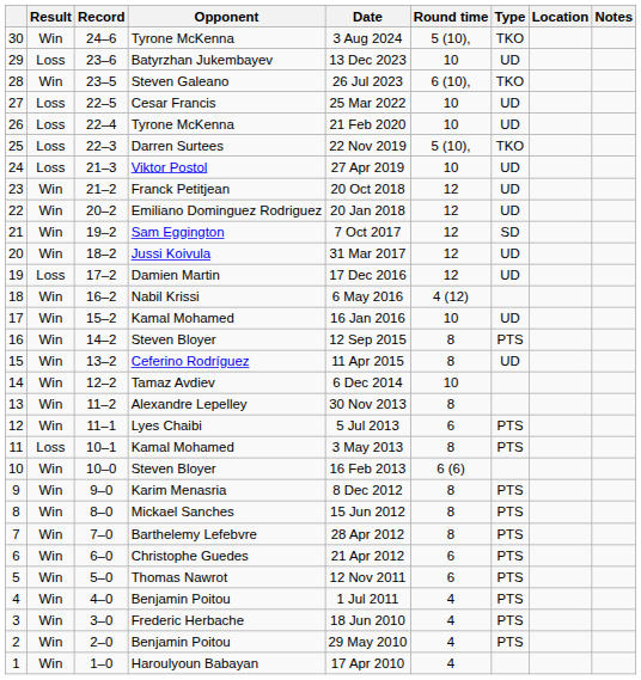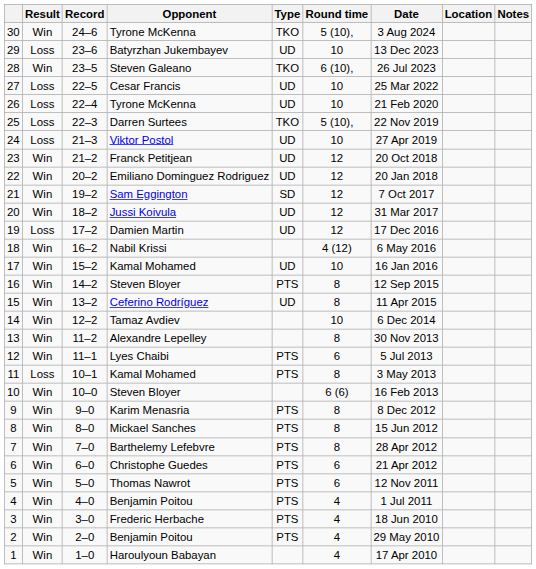 <table class="wikitable" style="text-align:center; font-size:95%">
 <tr>
 <th></th>
 <th>Result</th>
 <th>Record</th>
 <th>Opponent</th>
+<th>Type</th>
+<th>Round time</th>
 <th>Date</th>
-<th>Round time</th>
-<th>Type</th>
 <th>Location</th>
 <th>Notes</th>
 </tr>
 <tr>
 <td>30</td>
 <td>Win</td>
 <td>24–6</td>
 <td style="text-align:left;">Tyrone McKenna</td>
+<td>TKO</td>
+<td>5 (10), </td>
 <td>3 Aug 2024</td>
-<td>5 (10), </td>
-<td>TKO</td>
 <td style="text-align:left;"></td>
 <td></td>
 </tr>
 <tr>
 <td>29</td>
 <td>Loss</td>
 <td>23–6</td>
 <td style="text-align:left;">Batyrzhan Jukembayev</td>
+<td>UD</td>
+<td>10</td>
 <td>13 Dec 2023</td>
-<td>10</td>
-<td>UD</td>
 <td style="text-align:left;"></td>
 <td></td>
 </tr>
 <tr>
 <td>28</td>
 <td>Win</td>
 <td>23–5</td>
 <td style="text-align:left;">Steven Galeano</td>
+<td>TKO</td>
+<td>6 (10), </td>
 <td>26 Jul 2023</td>
-<td>6 (10), </td>
-<td>TKO</td>
 <td style="text-align:left;"></td>
 <td></td>
 </tr>
 <tr>
 <td>27</td>
 <td>Loss</td>
 <td>22–5</td>
 <td style="text-align:left;">Cesar Francis</td>
+<td>UD</td>
+<td>10</td>
 <td>25 Mar 2022</td>
-<td>10</td>
-<td>UD</td>
 <td style="text-align:left;"></td>
 <td></td>
 </tr>
 <tr>
 <td>26</td>
 <td>Loss</td>
 <td>22–4</td>
 <td style="text-align:left;">Tyrone McKenna</td>
+<td>UD</td>
+<td>10</td>
 <td>21 Feb 2020</td>
-<td>10</td>
-<td>UD</td>
 <td style="text-align:left;"></td>
 <td align="left"></td>
 </tr>
 <tr>
 <td>25</td>
 <td>Loss</td>
 <td>22–3</td>
 <td style="text-align:left;">Darren Surtees</td>
+<td>TKO</td>
+<td>5 (10), </td>
 <td>22 Nov 2019</td>
-<td>5 (10), </td>
-<td>TKO</td>
 <td style="text-align:left;"></td>
 <td style="text-align:left;"></td>
 </tr>
 <tr>
 <td>24</td>
 <td>Loss</td>
 <td>21–3</td>
 <td style="text-align:left;"><a href='#'>Viktor Postol</a></td>
+<td>UD</td>
+<td>10</td>
 <td>27 Apr 2019</td>
-<td>10</td>
-<td>UD</td>
 <td style="text-align:left;"></td>
 <td></td>
 </tr>
 <tr>
 <td>23</td>
 <td>Win</td>
 <td>21–2</td>
 <td style="text-align:left;">Franck Petitjean</td>
+<td>UD</td>
+<td>12</td>
 <td>20 Oct 2018</td>
-<td>12</td>
-<td>UD</td>
 <td style="text-align:left;"></td>
 <td style="text-align:left;"></td>
 </tr>
 <tr>
 <td>22</td>
 <td>Win</td>
 <td>20–2</td>
 <td style="text-align:left;">Emiliano Dominguez Rodriguez</td>
+<td>UD</td>
+<td>12</td>
 <td>20 Jan 2018</td>
-<td>12</td>
-<td>UD</td>
 <td style="text-align:left;"></td>
 <td style="text-align:left;"></td>
 </tr>
 <tr>
 <td>21</td>
 <td>Win</td>
 <td>19–2</td>
 <td style="text-align:left;"><a href='#'>Sam Eggington</a></td>
+<td>SD</td>
+<td>12</td>
 <td>7 Oct 2017</td>
-<td>12</td>
-<td>SD</td>
 <td style="text-align:left;"></td>
 <td style="text-align:left;"></td>
 </tr>
 <tr>
 <td>20</td>
 <td>Win</td>
 <td>18–2</td>
 <td style="text-align:left;"><a href='#'>Jussi Koivula</a></td>
+<td>UD</td>
+<td>12</td>
 <td>31 Mar 2017</td>
-<td>12</td>
-<td>UD</td>
 <td style="text-align:left;"></td>
 <td style="text-align:left;"></td>
 </tr>
 <tr>
 <td>19</td>
 <td>Loss</td>
 <td>17–2</td>
 <td style="text-align:left;">Damien Martin</td>
+<td>UD</td>
+<td>12</td>
 <td>17 Dec 2016</td>
-<td>12</td>
-<td>UD</td>
 <td style="text-align:left;"></td>
 <td style="text-align:left;"></td>
 </tr>
 <tr>
 <td>18</td>
 <td>Win</td>
 <td>16–2</td>
 <td style="text-align:left;">Nabil Krissi</td>
+<td></td>
+<td>4 (12)</td>
 <td>6 May 2016</td>
-<td>4 (12)</td>
-<td></td>
 <td style="text-align:left;"></td>
 <td style="text-align:left;"></td>
 </tr>
 <tr>
 <td>17</td>
 <td>Win</td>
 <td>15–2</td>
 <td style="text-align:left;">Kamal Mohamed</td>
+<td>UD</td>
+<td>10</td>
 <td>16 Jan 2016</td>
-<td>10</td>
-<td>UD</td>
 <td style="text-align:left;"></td>
 <td style="text-align:left;"></td>
 </tr>
 <tr>
 <td>16</td>
 <td>Win</td>
 <td>14–2</td>
 <td style="text-align:left;">Steven Bloyer</td>
+<td>PTS</td>
+<td>8</td>
 <td>12 Sep 2015</td>
-<td>8</td>
-<td>PTS</td>
 <td style="text-align:left;"></td>
 <td style="text-align:left;"></td>
 </tr>
 <tr>
 <td>15</td>
 <td>Win</td>
 <td>13–2</td>
 <td style="text-align:left;"><a href='#'>Ceferino Rodríguez</a></td>
+<td>UD</td>
+<td>8</td>
 <td>11 Apr 2015</td>
-<td>8</td>
-<td>UD</td>
 <td style="text-align:left;"></td>
 <td></td>
 </tr>
 <tr>
 <td>14</td>
 <td>Win</td>
 <td>12–2</td>
 <td style="text-align:left;">Tamaz Avdiev</td>
+<td></td>
+<td>10</td>
 <td>6 Dec 2014</td>
-<td>10</td>
-<td></td>
 <td style="text-align:left;"></td>
 <td></td>
 </tr>
 <tr>
 <td>13</td>
 <td>Win</td>
 <td>11–2</td>
 <td style="text-align:left;">Alexandre Lepelley</td>
+<td></td>
+<td>8</td>
 <td>30 Nov 2013</td>
-<td>8</td>
-<td></td>
 <td style="text-align:left;"></td>
 <td></td>
 </tr>
 <tr>
 <td>12</td>
 <td>Win</td>
 <td>11–1</td>
 <td style="text-align:left;">Lyes Chaibi</td>
+<td>PTS</td>
+<td>6</td>
 <td>5 Jul 2013</td>
-<td>6</td>
-<td>PTS</td>
 <td style="text-align:left;"></td>
 <td></td>
 </tr>
 <tr>
 <td>11</td>
 <td>Loss</td>
 <td>10–1</td>
 <td style="text-align:left;">Kamal Mohamed</td>
+<td>PTS</td>
+<td>8</td>
 <td>3 May 2013</td>
-<td>8</td>
-<td>PTS</td>
 <td style="text-align:left;"></td>
 <td></td>
 </tr>
 <tr>
 <td>10</td>
 <td>Win</td>
 <td>10–0</td>
 <td style="text-align:left;">Steven Bloyer</td>
+<td></td>
+<td>6 (6)</td>
 <td>16 Feb 2013</td>
-<td>6 (6)</td>
-<td></td>
 <td style="text-align:left;"></td>
 <td></td>
 </tr>
 <tr>
 <td>9</td>
 <td>Win</td>
 <td>9–0</td>
 <td style="text-align:left;">Karim Menasria</td>
+<td>PTS</td>
+<td>8</td>
 <td>8 Dec 2012</td>
-<td>8</td>
-<td>PTS</td>
 <td style="text-align:left;"></td>
 <td></td>
 </tr>
 <tr>
 <td>8</td>
 <td>Win</td>
 <td>8–0</td>
 <td style="text-align:left;">Mickael Sanches</td>
+<td>PTS</td>
+<td>8</td>
 <td>15 Jun 2012</td>
-<td>8</td>
-<td>PTS</td>
 <td style="text-align:left;"></td>
 <td></td>
 </tr>
 <tr>
 <td>7</td>
 <td>Win</td>
 <td>7–0</td>
 <td style="text-align:left;">Barthelemy Lefebvre</td>
+<td>PTS</td>
+<td>8</td>
 <td>28 Apr 2012</td>
-<td>8</td>
-<td>PTS</td>
 <td style="text-align:left;"></td>
 <td></td>
 </tr>
 <tr>
 <td>6</td>
 <td>Win</td>
 <td>6–0</td>
 <td style="text-align:left;">Christophe Guedes</td>
+<td>PTS</td>
+<td>6</td>
 <td>21 Apr 2012</td>
-<td>6</td>
-<td>PTS</td>
 <td style="text-align:left;"></td>
 <td></td>
 </tr>
 <tr>
 <td>5</td>
 <td>Win</td>
 <td>5–0</td>
 <td style="text-align:left;">Thomas Nawrot</td>
+<td>PTS</td>
+<td>6</td>
 <td>12 Nov 2011</td>
-<td>6</td>
-<td>PTS</td>
 <td style="text-align:left;"></td>
 <td></td>
 </tr>
 <tr>
 <td>4</td>
 <td>Win</td>
 <td>4–0</td>
 <td style="text-align:left;">Benjamin Poitou</td>
+<td>PTS</td>
+<td>4</td>
 <td>1 Jul 2011</td>
-<td>4</td>
-<td>PTS</td>
 <td style="text-align:left;"></td>
 <td></td>
 </tr>
 <tr>
 <td>3</td>
 <td>Win</td>
 <td>3–0</td>
 <td style="text-align:left;">Frederic Herbache</td>
+<td>PTS</td>
+<td>4</td>
 <td>18 Jun 2010</td>
-<td>4</td>
-<td>PTS</td>
 <td style="text-align:left;"></td>
 <td></td>
 </tr>
 <tr>
 <td>2</td>
 <td>Win</td>
 <td>2–0</td>
 <td style="text-align:left;">Benjamin Poitou</td>
+<td>PTS</td>
+<td>4</td>
 <td>29 May 2010</td>
-<td>4</td>
-<td>PTS</td>
 <td style="text-align:left;"></td>
 <td></td>
 </tr>
 <tr>
 <td>1</td>
 <td>Win</td>
 <td>1–0</td>
 <td style="text-align:left;">Haroulyoun Babayan</td>
+<td></td>
+<td>4</td>
 <td>17 Apr 2010</td>
-<td>4</td>
-<td></td>
 <td style="text-align:left;"></td>
 <td></td>
 </tr>
 </table>
